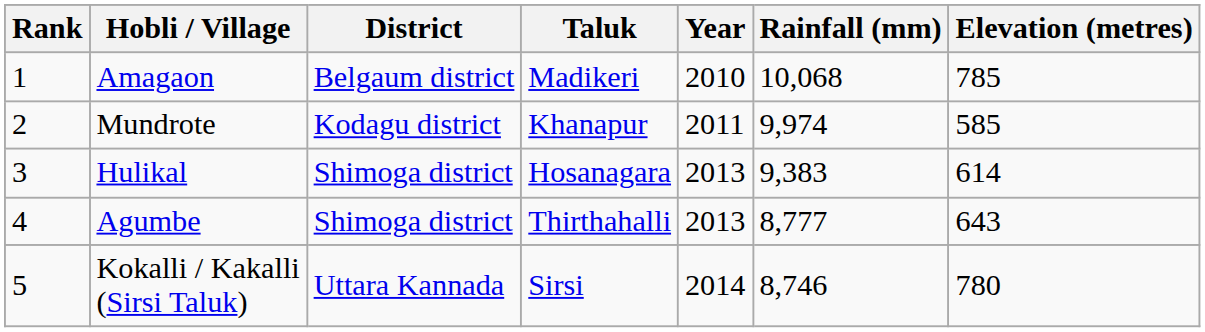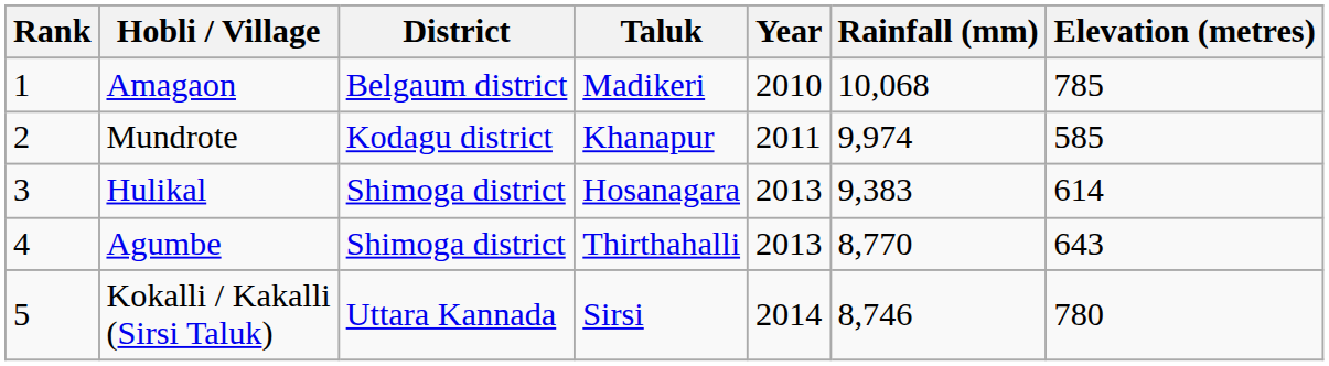 <table class="wikitable">
 <tr>
 <th>Rank</th>
 <th>Hobli / Village</th>
 <th>District</th>
 <th>Taluk</th>
 <th>Year</th>
 <th>Rainfall (mm)</th>
 <th>Elevation (metres)</th>
 </tr>
 <tr>
 <td>1</td>
 <td><a href='#'>Amagaon</a></td>
 <td><a href='#'>Belgaum district</a></td>
 <td><a href='#'>Madikeri</a></td>
 <td>2010</td>
 <td>10,068</td>
 <td>785</td>
 </tr>
 <tr>
 <td>2</td>
 <td>Mundrote</td>
 <td><a href='#'>Kodagu district</a></td>
 <td><a href='#'>Khanapur</a></td>
 <td>2011</td>
 <td>9,974</td>
 <td>585</td>
 </tr>
 <tr>
 <td>3</td>
 <td><a href='#'>Hulikal</a></td>
 <td><a href='#'>Shimoga district</a></td>
 <td><a href='#'>Hosanagara</a></td>
 <td>2013</td>
 <td>9,383</td>
 <td>614</td>
 </tr>
 <tr>
 <td>4</td>
 <td><a href='#'>Agumbe</a></td>
 <td><a href='#'>Shimoga district</a></td>
 <td><a href='#'>Thirthahalli</a></td>
 <td>2013</td>
-<td>8,777</td>
+<td>8,770</td>
 <td>643</td>
 </tr>
 <tr>
 <td>5</td>
 <td>Kokalli / Kakalli<br>(<a href='#'>Sirsi Taluk</a>)</td>
 <td><a href='#'>Uttara Kannada</a></td>
 <td><a href='#'>Sirsi</a></td>
 <td>2014</td>
 <td>8,746</td>
 <td>780</td>
 </tr>
 </table>
